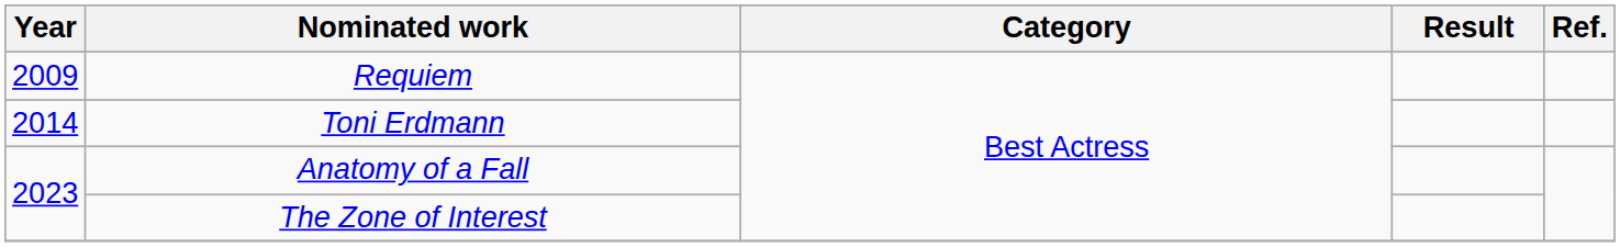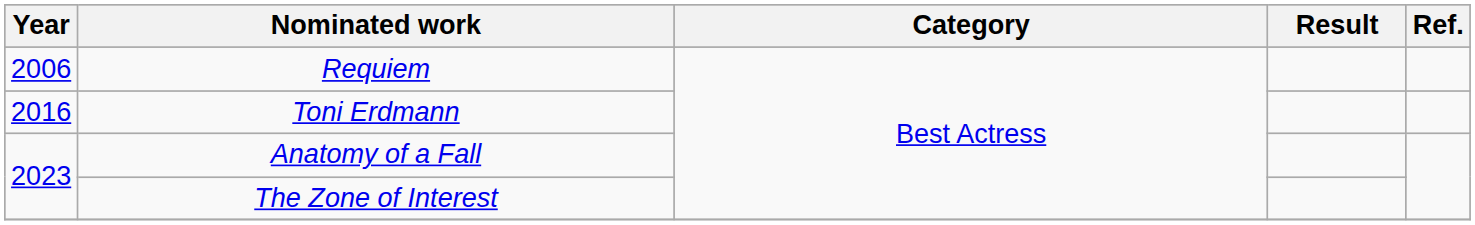 <table class="wikitable sortable">
 <tr>
 <th scope="col" style="width:1em;">Year</th>
 <th scope="col" style="width:25em;">Nominated work</th>
 <th scope="col" style="width:25em;">Category</th>
 <th scope="col" style="width:5em;">Result</th>
 <th scope="col" style="width:1em;">Ref.</th>
 </tr>
 <tr>
-<td><a href='#'>2009</a></td>
+<td><a href='#'>2006</a></td>
 <td align="center"><em><a href='#'>Requiem</a></em></td>
 <td align="center" rowspan="4"><a href='#'>Best Actress</a></td>
 <td></td>
 <td align="center"></td>
 </tr>
 <tr>
-<td><a href='#'>2014</a></td>
+<td><a href='#'>2016</a></td>
 <td align="center"><em><a href='#'>Toni Erdmann</a></em></td>
 <td></td>
 <td align="center"></td>
 </tr>
 <tr>
 <td rowspan=2><a href='#'>2023</a></td>
 <td align="center"><em><a href='#'>Anatomy of a Fall</a></em></td>
 <td></td>
 <td align="center" rowspan="2"></td>
 </tr>
 <tr>
 <td align="center"><em><a href='#'>The Zone of Interest</a></em></td>
 <td></td>
 </tr>
 <tr>
 </tr>
 </table>
